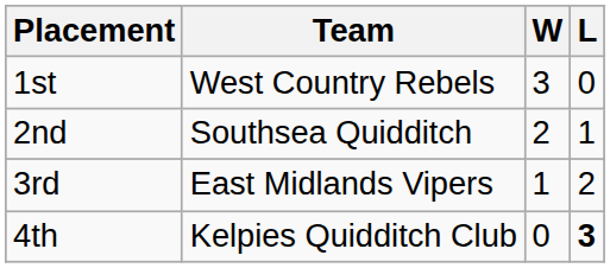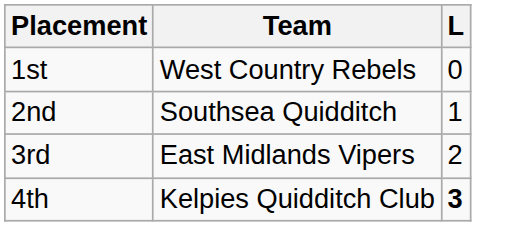 <table class="wikitable">
 <tr>
 <th>Placement</th>
 <th>Team</th>
-<th>W</th>
 <th>L</th>
 </tr>
 <tr>
 <td>1st</td>
 <td>West Country Rebels</td>
-<td>3</td>
 <td>0</td>
 </tr>
 <tr>
 <td>2nd</td>
 <td>Southsea Quidditch</td>
-<td>2</td>
 <td>1</td>
 </tr>
 <tr>
 <td>3rd</td>
 <td>East Midlands Vipers</td>
-<td>1</td>
 <td>2</td>
 </tr>
 <tr>
 <td>4th</td>
 <td>Kelpies Quidditch Club</td>
-<td>0</td>
 <td><strong>3</strong></td>
 </tr>
 </table>
